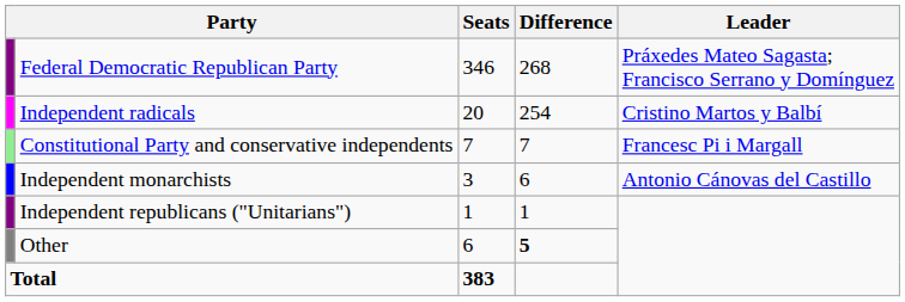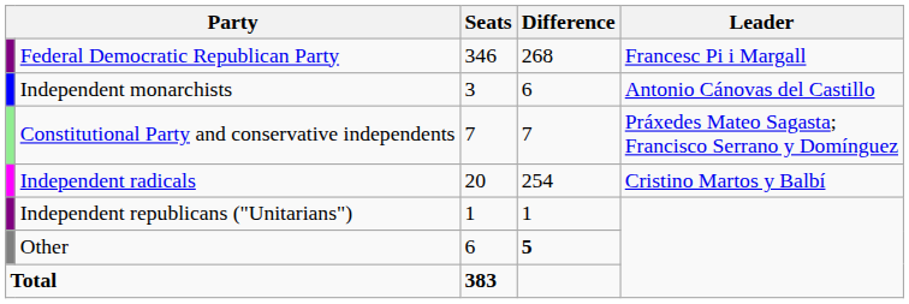 <table class=wikitable>
 <tr>
 <th colspan="2">Party</th>
 <th>Seats</th>
 <th>Difference</th>
 <th>Leader</th>
 </tr>
 <tr>
 <td align=center bgcolor=purple></td>
 <td><a href='#'>Federal Democratic Republican Party</a></td>
 <td>346</td>
 <td>268</td>
+<td><a href='#'>Francesc Pi i Margall</a></td>
+</tr>
+<tr>
+<td align=center bgcolor=blue></td>
+<td>Independent monarchists</td>
+<td>3</td>
+<td>6</td>
+<td><a href='#'>Antonio Cánovas del Castillo</a></td>
+</tr>
+<tr>
+<td align=center bgcolor=lightgreen></td>
+<td><a href='#'>Constitutional Party</a> and conservative independents</td>
+<td>7</td>
+<td>7</td>
 <td><a href='#'>Práxedes Mateo Sagasta</a>;<br><a href='#'>Francisco Serrano y Domínguez</a></td>
 </tr>
 <tr>
 <td align=center bgcolor=magenta></td>
 <td><a href='#'>Independent radicals</a></td>
 <td>20</td>
 <td>254</td>
 <td><a href='#'>Cristino Martos y Balbí</a></td>
-</tr>
-<tr>
-<td align=center bgcolor=lightgreen></td>
-<td><a href='#'>Constitutional Party</a> and conservative independents</td>
-<td>7</td>
-<td>7</td>
-<td><a href='#'>Francesc Pi i Margall</a></td>
-</tr>
-<tr>
-<td align=center bgcolor=blue></td>
-<td>Independent monarchists</td>
-<td>3</td>
-<td>6</td>
-<td><a href='#'>Antonio Cánovas del Castillo</a></td>
 </tr>
 <tr>
 <td align=center bgcolor=purple></td>
 <td>Independent republicans ("Unitarians")</td>
 <td>1</td>
 <td>1</td>
 </tr>
 <tr>
 <td align=center bgcolor=grey></td>
 <td>Other</td>
 <td>6</td>
 <td><strong>5</strong></td>
 </tr>
 <tr>
 <td colspan="2"><strong>Total</strong></td>
 <td><strong>383</strong></td>
 <td></td>
 </tr>
 </table>
